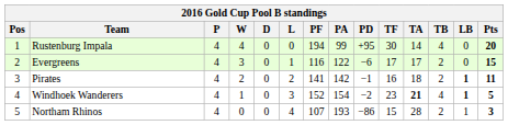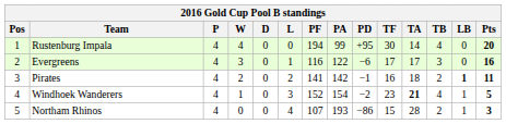 <table class="wikitable" style="text-align:center; line-height:110%; font-size:100%; width:60%;">
 <tr>
 <th colspan="100%" cellpadding="0" cellspacing="0"><strong>2016 Gold Cup Pool B standings</strong></th>
 </tr>
 <tr>
 <th style="width:5%;">Pos</th>
 <th style="width:35%;">Team</th>
 <th style="width:5%;">P</th>
 <th style="width:5%;">W</th>
 <th style="width:5%;">D</th>
 <th style="width:5%;">L</th>
 <th style="width:5%;">PF</th>
 <th style="width:5%;">PA</th>
 <th style="width:5%;">PD</th>
 <th style="width:5%;">TF</th>
 <th style="width:5%;">TA</th>
 <th style="width:5%;">TB</th>
 <th style="width:5%;">LB</th>
 <th style="width:5%;">Pts<br></th>
 </tr>
 <tr style="background:#E8FFD8;">
 <td>1</td>
 <td align=left>Rustenburg Impala</td>
 <td>4</td>
 <td>4</td>
 <td>0</td>
 <td>0</td>
 <td>194</td>
 <td>99</td>
 <td>+95</td>
 <td>30</td>
 <td>14</td>
 <td>4</td>
 <td>0</td>
 <td><strong>20</strong></td>
 </tr>
 <tr style="background:#E8FFD8;">
 <td>2</td>
 <td align=left>Evergreens</td>
 <td>4</td>
 <td>3</td>
 <td>0</td>
 <td>1</td>
 <td>116</td>
 <td>122</td>
 <td>−6</td>
 <td>17</td>
 <td>17</td>
-<td>2</td>
+<td>3</td>
 <td>0</td>
-<td><strong>15</strong></td>
+<td><strong>16</strong></td>
 </tr>
 <tr style="background:#FFFFFF;">
 <td>3</td>
 <td align=left>Pirates</td>
 <td>4</td>
 <td>2</td>
 <td>0</td>
 <td>2</td>
 <td>141</td>
 <td>142</td>
 <td>−1</td>
 <td>16</td>
 <td>18</td>
 <td>2</td>
 <td><strong>1</strong></td>
 <td><strong>11</strong></td>
 </tr>
 <tr style="background:#FFFFFF;">
 <td>4</td>
 <td align=left>Windhoek Wanderers</td>
 <td>4</td>
 <td>1</td>
 <td>0</td>
 <td>3</td>
 <td>152</td>
 <td>154</td>
 <td>−2</td>
 <td>23</td>
 <td><strong>21</strong></td>
 <td>4</td>
-<td><strong>1</strong></td>
+<td>1</td>
 <td><strong>5</strong></td>
 </tr>
 <tr style="background:#FFFFFF;">
 <td>5</td>
 <td align=left>Northam Rhinos</td>
 <td>4</td>
 <td>0</td>
 <td>0</td>
 <td>4</td>
 <td>107</td>
 <td>193</td>
 <td>−86</td>
 <td>15</td>
 <td>28</td>
 <td>2</td>
 <td>1</td>
 <td><strong>3</strong></td>
 </tr>
 </table>
